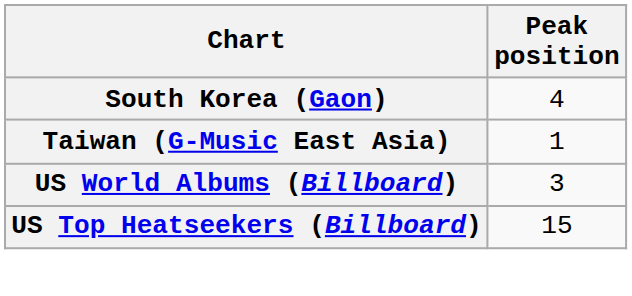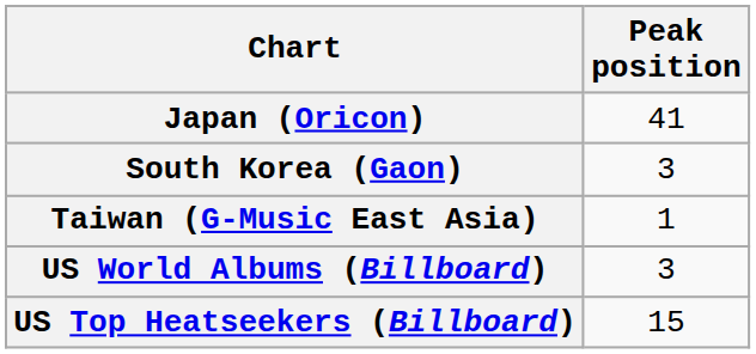 <table class="wikitable sortable plainrowheaders">
 <tr>
 <th>Chart</th>
 <th>Peak<br>position</th>
 </tr>
 <tr>
+<th scope="row">Japan (<a href='#'>Oricon</a>)</th>
+<td align="center">41</td>
+</tr>
+<tr>
 <th scope="row">South Korea (<a href='#'>Gaon</a>)</th>
-<td align="center">4</td>
+<td align="center">3</td>
 </tr>
 <tr>
 <th scope="row">Taiwan (<a href='#'>G-Music</a> East Asia)</th>
 <td align="center">1</td>
 </tr>
 <tr>
 <th scope=row>US <a href='#'>World Albums</a> (<em><a href='#'>Billboard</a></em>)</th>
 <td align="center">3</td>
 </tr>
 <tr>
 <th scope="row">US <a href='#'>Top Heatseekers</a> (<em><a href='#'>Billboard</a></em>)</th>
 <td align="center">15</td>
 </tr>
 </table>
